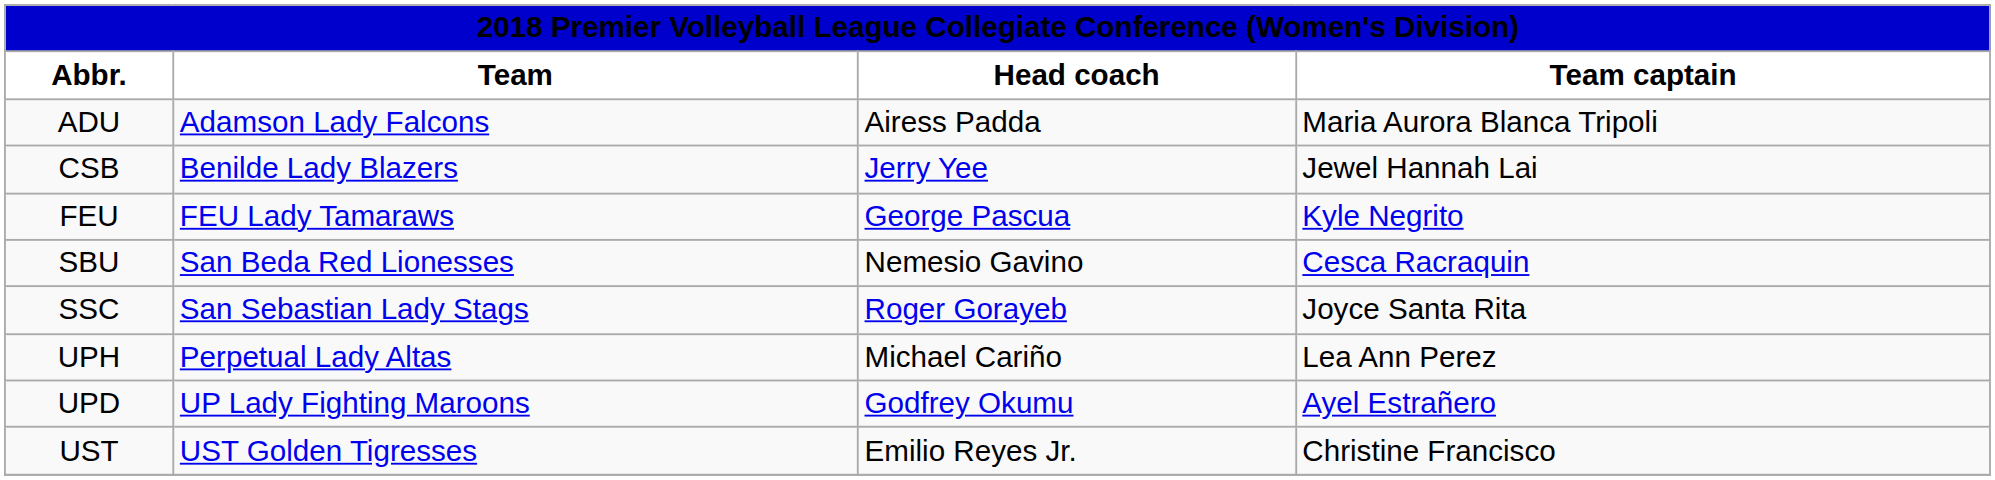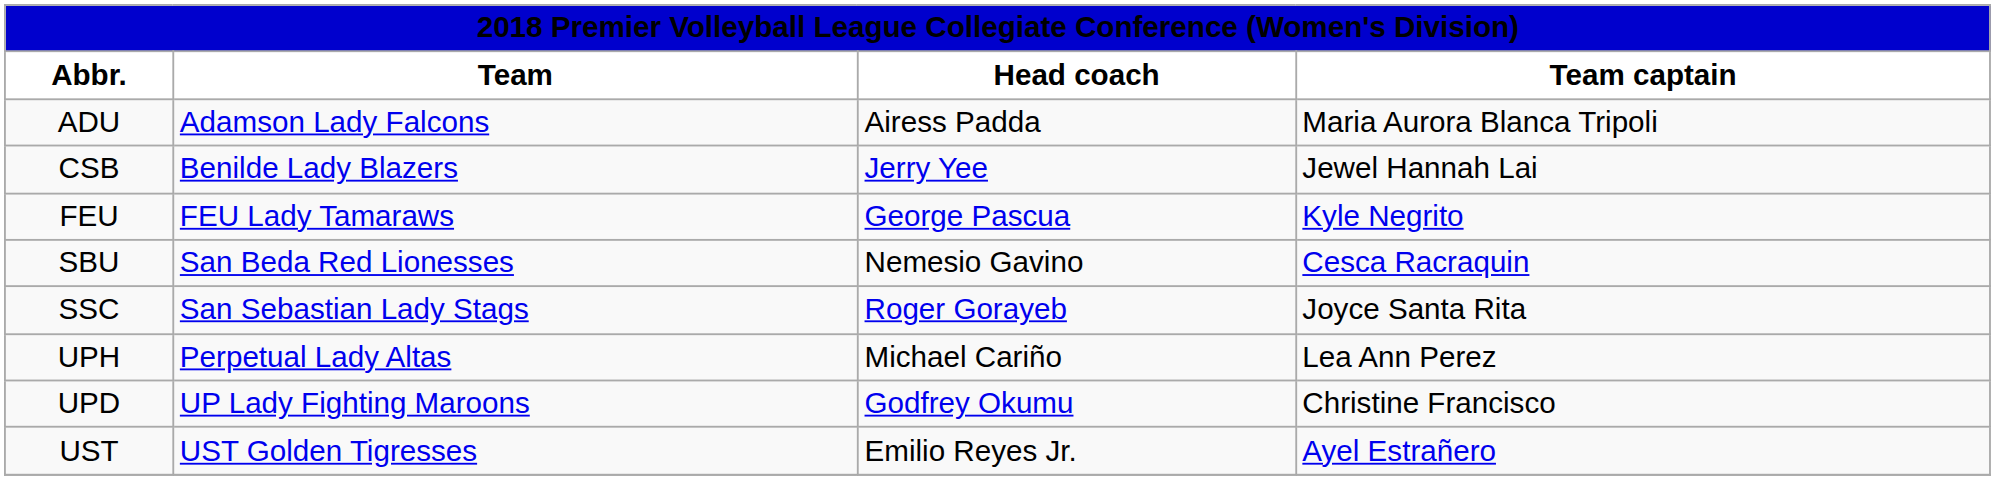 <table class="wikitable" style="width:85%; text-align:left">
 <tr>
 <th style=background:#0000CD colspan=4><span>2018 Premier Volleyball League Collegiate Conference (Women's Division)</span></th>
 </tr>
 <tr>
 <th style="background:white">Abbr.</th>
 <th style="background:white">Team</th>
 <th style="background:white">Head coach</th>
 <th style="background:white">Team captain</th>
 </tr>
 <tr>
 <td style="text-align:center;">ADU</td>
 <td><a href='#'>Adamson Lady Falcons</a></td>
 <td> Airess Padda</td>
 <td>Maria Aurora Blanca Tripoli</td>
 </tr>
 <tr>
 <td style="text-align:center;">CSB</td>
 <td><a href='#'>Benilde Lady Blazers</a></td>
 <td> <a href='#'>Jerry Yee</a></td>
 <td>Jewel Hannah Lai</td>
 </tr>
 <tr>
 <td style="text-align:center;">FEU</td>
 <td><a href='#'>FEU Lady Tamaraws</a></td>
 <td> <a href='#'>George Pascua</a></td>
 <td><a href='#'>Kyle Negrito</a></td>
 </tr>
 <tr>
 <td style="text-align:center;">SBU</td>
 <td><a href='#'>San Beda Red Lionesses</a></td>
 <td> Nemesio Gavino</td>
 <td><a href='#'>Cesca Racraquin</a></td>
 </tr>
 <tr>
 <td style="text-align:center;">SSC</td>
 <td><a href='#'>San Sebastian Lady Stags</a></td>
 <td> <a href='#'>Roger Gorayeb</a></td>
 <td>Joyce Santa Rita</td>
 </tr>
 <tr>
 <td style="text-align:center;">UPH</td>
 <td><a href='#'>Perpetual Lady Altas</a></td>
 <td> Michael Cariño</td>
 <td>Lea Ann Perez</td>
 </tr>
 <tr>
 <td style="text-align:center;">UPD</td>
 <td><a href='#'>UP Lady Fighting Maroons</a></td>
 <td> <a href='#'>Godfrey Okumu</a></td>
-<td><a href='#'>Ayel Estrañero</a></td>
+<td>Christine Francisco</td>
 </tr>
 <tr>
 <td style="text-align:center;">UST</td>
 <td><a href='#'>UST Golden Tigresses</a></td>
 <td> Emilio Reyes Jr.</td>
-<td>Christine Francisco</td>
+<td><a href='#'>Ayel Estrañero</a></td>
 </tr>
 <tr>
 </tr>
 </table>
